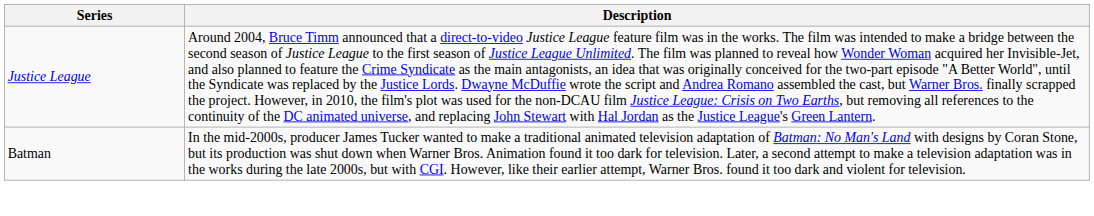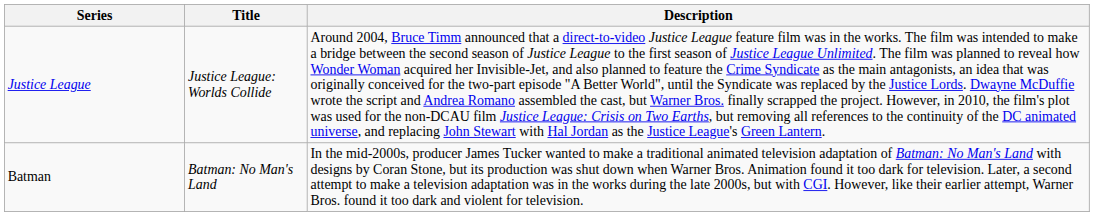 <table class="wikitable">
 <tr>
 <th style="width:150pt;">Series</th>
+<th style="width:100pt;">Title</th>
 <th>Description</th>
 </tr>
 <tr>
 <td><em><a href='#'>Justice League</a></em></td>
+<td><em>Justice League: Worlds Collide</em></td>
 <td>Around 2004, <a href='#'>Bruce Timm</a> announced that a <a href='#'>direct-to-video</a> <em>Justice League</em> feature film was in the works. The film was intended to make a bridge between the second season of <em>Justice League</em> to the first season of <em><a href='#'>Justice League Unlimited</a></em>. The film was planned to reveal how <a href='#'>Wonder Woman</a> acquired her Invisible-Jet, and also planned to feature the <a href='#'>Crime Syndicate</a> as the main antagonists, an idea that was originally conceived for the two-part episode "A Better World", until the Syndicate was replaced by the <a href='#'>Justice Lords</a>. <a href='#'>Dwayne McDuffie</a> wrote the script and <a href='#'>Andrea Romano</a> assembled the cast, but <a href='#'>Warner Bros.</a> finally scrapped the project. However, in 2010, the film's plot was used for the non-DCAU film <em><a href='#'>Justice League: Crisis on Two Earths</a></em>, but removing all references to the continuity of the <a href='#'>DC animated universe</a>, and replacing <a href='#'>John Stewart</a> with <a href='#'>Hal Jordan</a> as the <a href='#'>Justice League</a>'s <a href='#'>Green Lantern</a>.</td>
 </tr>
 <tr>
 <td>Batman</td>
+<td><em>Batman: No Man's Land</em></td>
 <td>In the mid-2000s, producer James Tucker wanted to make a traditional animated television adaptation of <em><a href='#'>Batman: No Man's Land</a></em> with designs by Coran Stone, but its production was shut down when Warner Bros. Animation found it too dark for television. Later, a second attempt to make a television adaptation was in the works during the late 2000s, but with <a href='#'>CGI</a>. However, like their earlier attempt, Warner Bros. found it too dark and violent for television.</td>
 </tr>
 </table>
